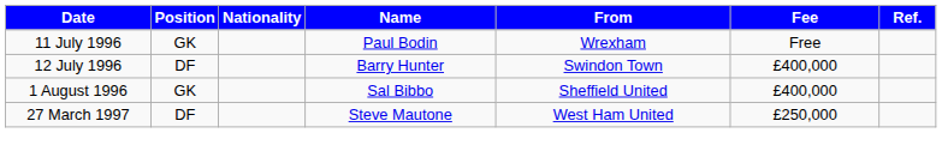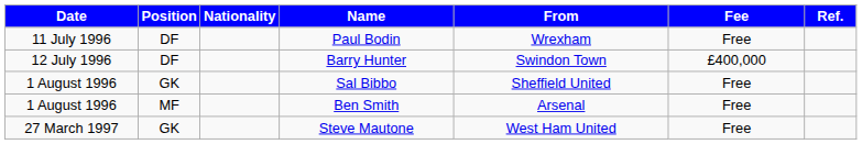 <table class="wikitable"  style="text-align:center; font-size:90%; ">
 <tr>
 <th style="background:#00f; color:white; width:150px;">Date</th>
 <th style="background:#00f; color:white; width:50px;">Position</th>
 <th style="background:#00f; color:white; width:50px;">Nationality</th>
 <th style="background:#00f; color:white; width:200px;">Name</th>
 <th style="background:#00f; color:white; width:250px;">From</th>
 <th style="background:#00f; color:white; width:150px;">Fee</th>
 <th style="background:#00f; color:white; width:50px;">Ref.</th>
 </tr>
 <tr>
 <td>11 July 1996</td>
-<td>GK</td>
+<td>DF</td>
 <td></td>
 <td><a href='#'>Paul Bodin</a></td>
 <td><a href='#'>Wrexham</a></td>
 <td>Free</td>
 <td></td>
 </tr>
 <tr>
 <td>12 July 1996</td>
 <td>DF</td>
 <td></td>
 <td><a href='#'>Barry Hunter</a></td>
 <td><a href='#'>Swindon Town</a></td>
 <td>£400,000</td>
 <td></td>
 </tr>
 <tr>
 <td>1 August 1996</td>
 <td>GK</td>
 <td></td>
 <td><a href='#'>Sal Bibbo</a></td>
 <td><a href='#'>Sheffield United</a></td>
-<td>£400,000</td>
+<td>Free</td>
+<td></td>
+</tr>
+<tr>
+<td>1 August 1996</td>
+<td>MF</td>
+<td></td>
+<td><a href='#'>Ben Smith</a></td>
+<td><a href='#'>Arsenal</a></td>
+<td>Free</td>
 <td></td>
 </tr>
 <tr>
 <td>27 March 1997</td>
-<td>DF</td>
+<td>GK</td>
 <td></td>
 <td><a href='#'>Steve Mautone</a></td>
 <td><a href='#'>West Ham United</a></td>
-<td>£250,000</td>
+<td>Free</td>
 <td></td>
 </tr>
 </table>
